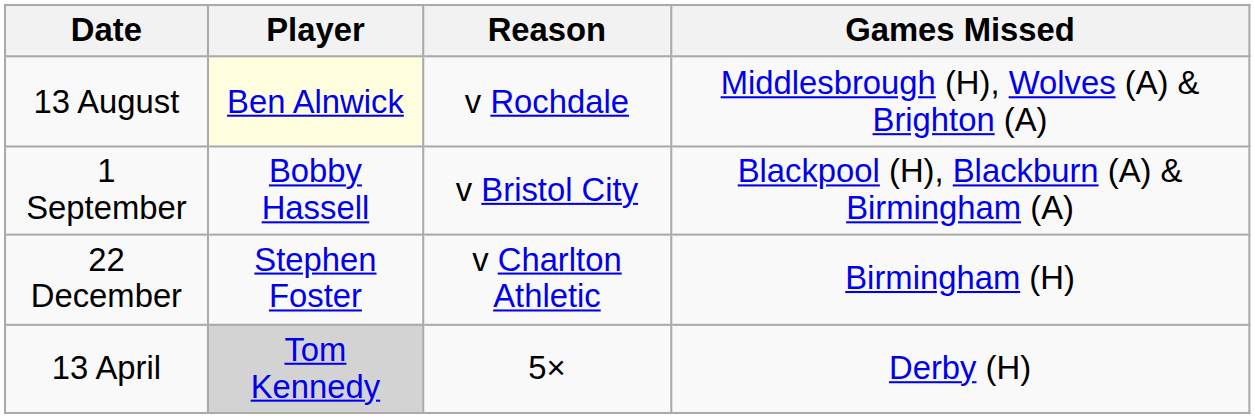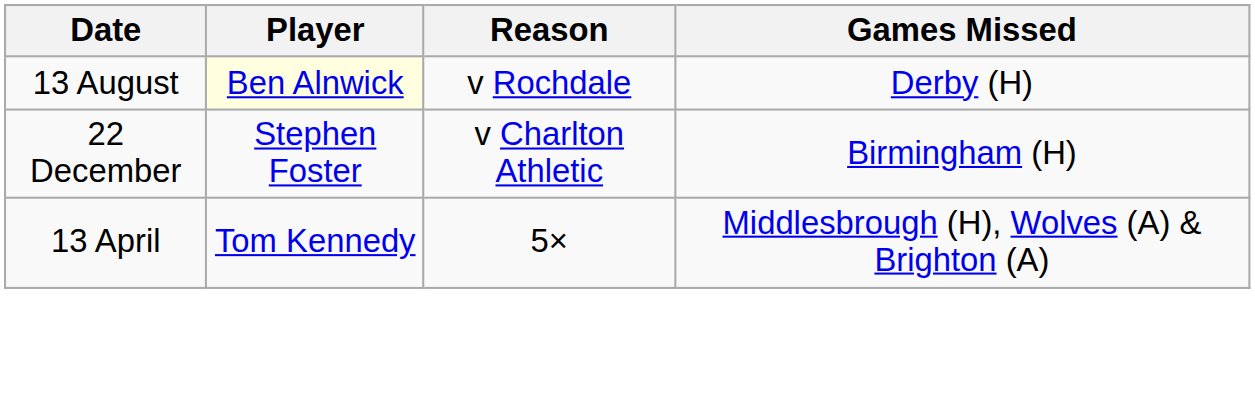 <table class="wikitable" style="text-align:center;">
 <tr>
 <th>Date</th>
 <th>Player</th>
 <th>Reason</th>
 <th>Games Missed</th>
 </tr>
 <tr>
 <td>13 August</td>
 <td style="background: lightyellow;"><a href='#'>Ben Alnwick</a></td>
 <td> v <a href='#'>Rochdale</a></td>
-<td><a href='#'>Middlesbrough</a> (H), <a href='#'>Wolves</a> (A) & <a href='#'>Brighton</a> (A)</td>
-</tr>
-<tr>
-<td>1 September</td>
-<td><a href='#'>Bobby Hassell</a></td>
-<td> v <a href='#'>Bristol City</a></td>
-<td><a href='#'>Blackpool</a> (H), <a href='#'>Blackburn</a> (A) & <a href='#'>Birmingham</a> (A)</td>
+<td><a href='#'>Derby</a> (H)</td>
 </tr>
 <tr>
 <td>22 December</td>
 <td><a href='#'>Stephen Foster</a></td>
 <td> v <a href='#'>Charlton Athletic</a></td>
 <td><a href='#'>Birmingham</a> (H)</td>
 </tr>
 <tr>
 <td>13 April</td>
-<td style="background: lightgrey;"><a href='#'>Tom Kennedy</a></td>
+<td><a href='#'>Tom Kennedy</a></td>
 <td>5× </td>
-<td><a href='#'>Derby</a> (H)</td>
+<td><a href='#'>Middlesbrough</a> (H), <a href='#'>Wolves</a> (A) & <a href='#'>Brighton</a> (A)</td>
 </tr>
 </table>
